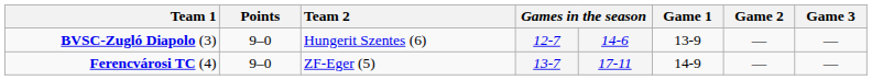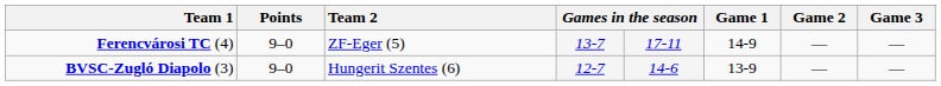 <table class=wikitable style="text-align:center">
 <tr>
 <th style="width:225px; text-align:right;">Team 1</th>
 <th style="width:80px;">Points</th>
 <th style="width:225px; text-align:left;">Team 2</th>
 <th colspan=2; style="width:140px;"><em>Games in the season</em></th>
 <th style="width:70px;">Game 1</th>
 <th style="width:70px;">Game 2</th>
 <th style="width:70px;">Game 3</th>
 </tr>
 <tr>
+<td style="text-align:right;"> <strong><a href='#'>Ferencvárosi TC</a></strong> (4)</td>
+<td>9–0</td>
+<td style="text-align:left;"> <a href='#'>ZF-Eger</a> (5)</td>
+<td bgcolor=#f5f5f5><em><a href='#'>13-7</a></em></td>
+<td bgcolor=#f5f5f5><em><a href='#'>17-11</a></em></td>
+<td>14-9</td>
+<td>—</td>
+<td>—</td>
+</tr>
+<tr>
 <td style="text-align:right;"> <strong><a href='#'>BVSC-Zugló Diapolo</a></strong> (3)</td>
 <td>9–0</td>
 <td style="text-align:left;"> <a href='#'>Hungerit Szentes</a> (6)</td>
 <td bgcolor=#f5f5f5><em><a href='#'>12-7</a></em></td>
 <td bgcolor=#f5f5f5><em><a href='#'>14-6</a></em></td>
 <td>13-9</td>
 <td>—</td>
 <td>—</td>
 </tr>
-<tr>
-<td style="text-align:right;"> <strong><a href='#'>Ferencvárosi TC</a></strong> (4)</td>
-<td>9–0</td>
-<td style="text-align:left;"> <a href='#'>ZF-Eger</a> (5)</td>
-<td bgcolor=#f5f5f5><em><a href='#'>13-7</a></em></td>
-<td bgcolor=#f5f5f5><em><a href='#'>17-11</a></em></td>
-<td>14-9</td>
-<td>—</td>
-<td>—</td>
-</tr>
 </table>
